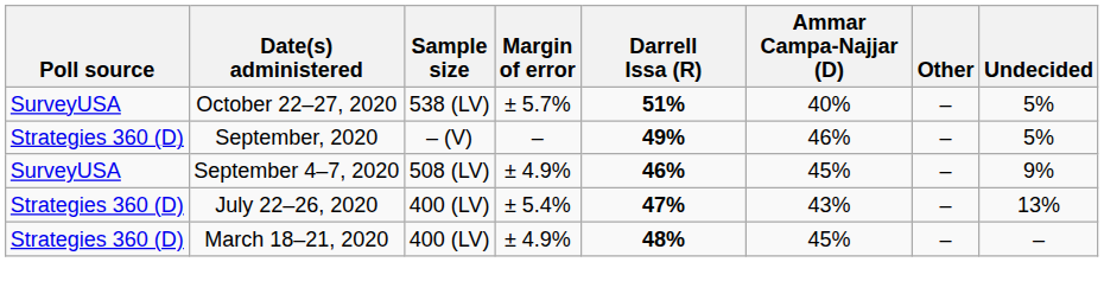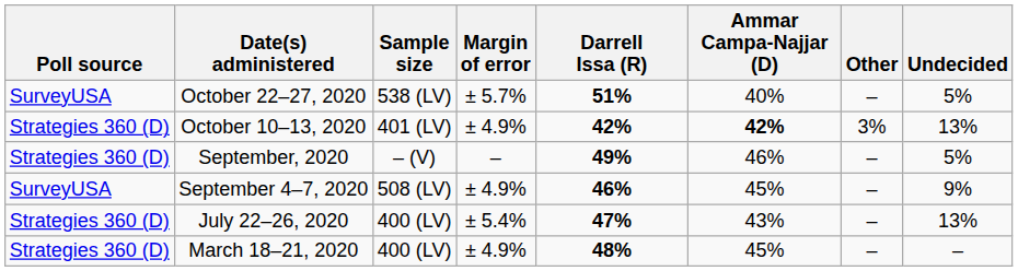 <table class="wikitable" style="font-size:90%;text-align:center;">
 <tr valign=bottom>
 <th>Poll source</th>
 <th>Date(s)<br>administered</th>
 <th>Sample<br>size</th>
 <th>Margin<br>of error</th>
 <th style="width:105px">Darrell<br>Issa (R)</th>
 <th style="width:105px">Ammar<br>Campa-Najjar (D)</th>
 <th>Other</th>
 <th>Undecided</th>
 </tr>
 <tr>
 <td style="text-align:left;"><a href='#'>SurveyUSA</a></td>
 <td>October 22–27, 2020</td>
 <td>538 (LV)</td>
 <td>± 5.7%</td>
 <td><strong>51%</strong></td>
 <td>40%</td>
 <td>–</td>
 <td>5%</td>
+</tr>
+<tr>
+<td style="text-align:left;"><a href='#'>Strategies 360 (D)</a></td>
+<td>October 10–13, 2020</td>
+<td>401 (LV)</td>
+<td>± 4.9%</td>
+<td><strong>42%</strong></td>
+<td><strong>42%</strong></td>
+<td>3%</td>
+<td>13%</td>
 </tr>
 <tr>
 <td style="text-align:left;"><a href='#'>Strategies 360 (D)</a></td>
 <td>September, 2020</td>
 <td>– (V)</td>
 <td>–</td>
 <td><strong>49%</strong></td>
 <td>46%</td>
 <td>–</td>
 <td>5%</td>
 </tr>
 <tr>
 <td style="text-align:left;"><a href='#'>SurveyUSA</a></td>
 <td>September 4–7, 2020</td>
 <td>508 (LV)</td>
 <td>± 4.9%</td>
 <td><strong>46%</strong></td>
 <td>45%</td>
 <td>–</td>
 <td>9%</td>
 </tr>
 <tr>
 <td style="text-align:left;"><a href='#'>Strategies 360 (D)</a></td>
 <td>July 22–26, 2020</td>
 <td>400 (LV)</td>
 <td>± 5.4%</td>
 <td><strong>47%</strong></td>
 <td>43%</td>
 <td>–</td>
 <td>13%</td>
 </tr>
 <tr>
 <td style="text-align:left;"><a href='#'>Strategies 360 (D)</a></td>
 <td>March 18–21, 2020</td>
 <td>400 (LV)</td>
 <td>± 4.9%</td>
 <td><strong>48%</strong></td>
 <td>45%</td>
 <td>–</td>
 <td>–</td>
 </tr>
 </table>
